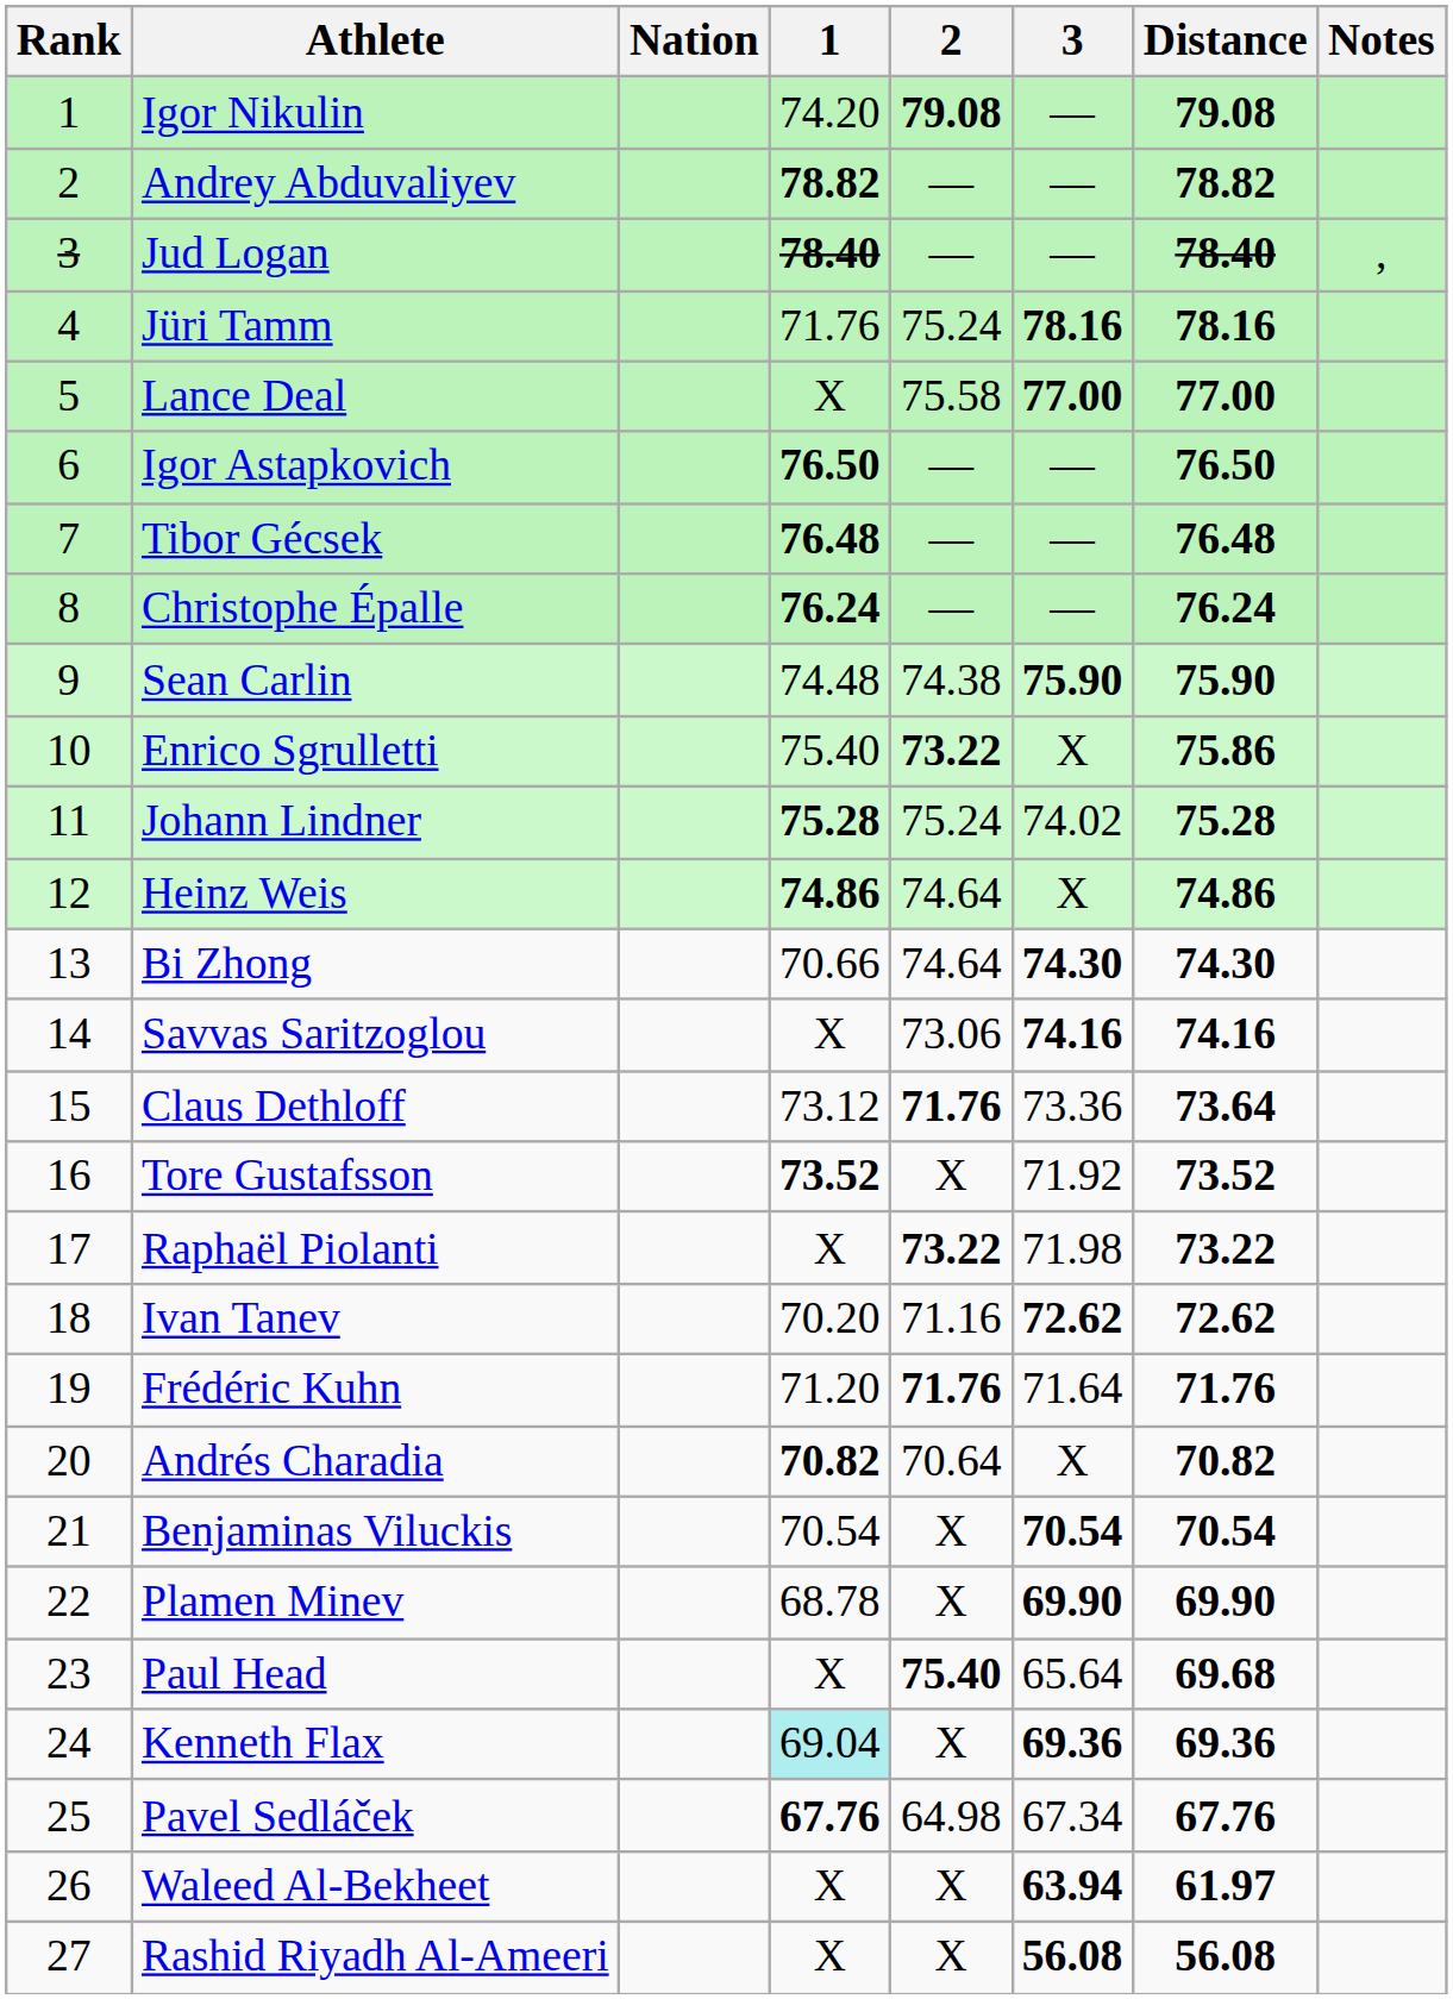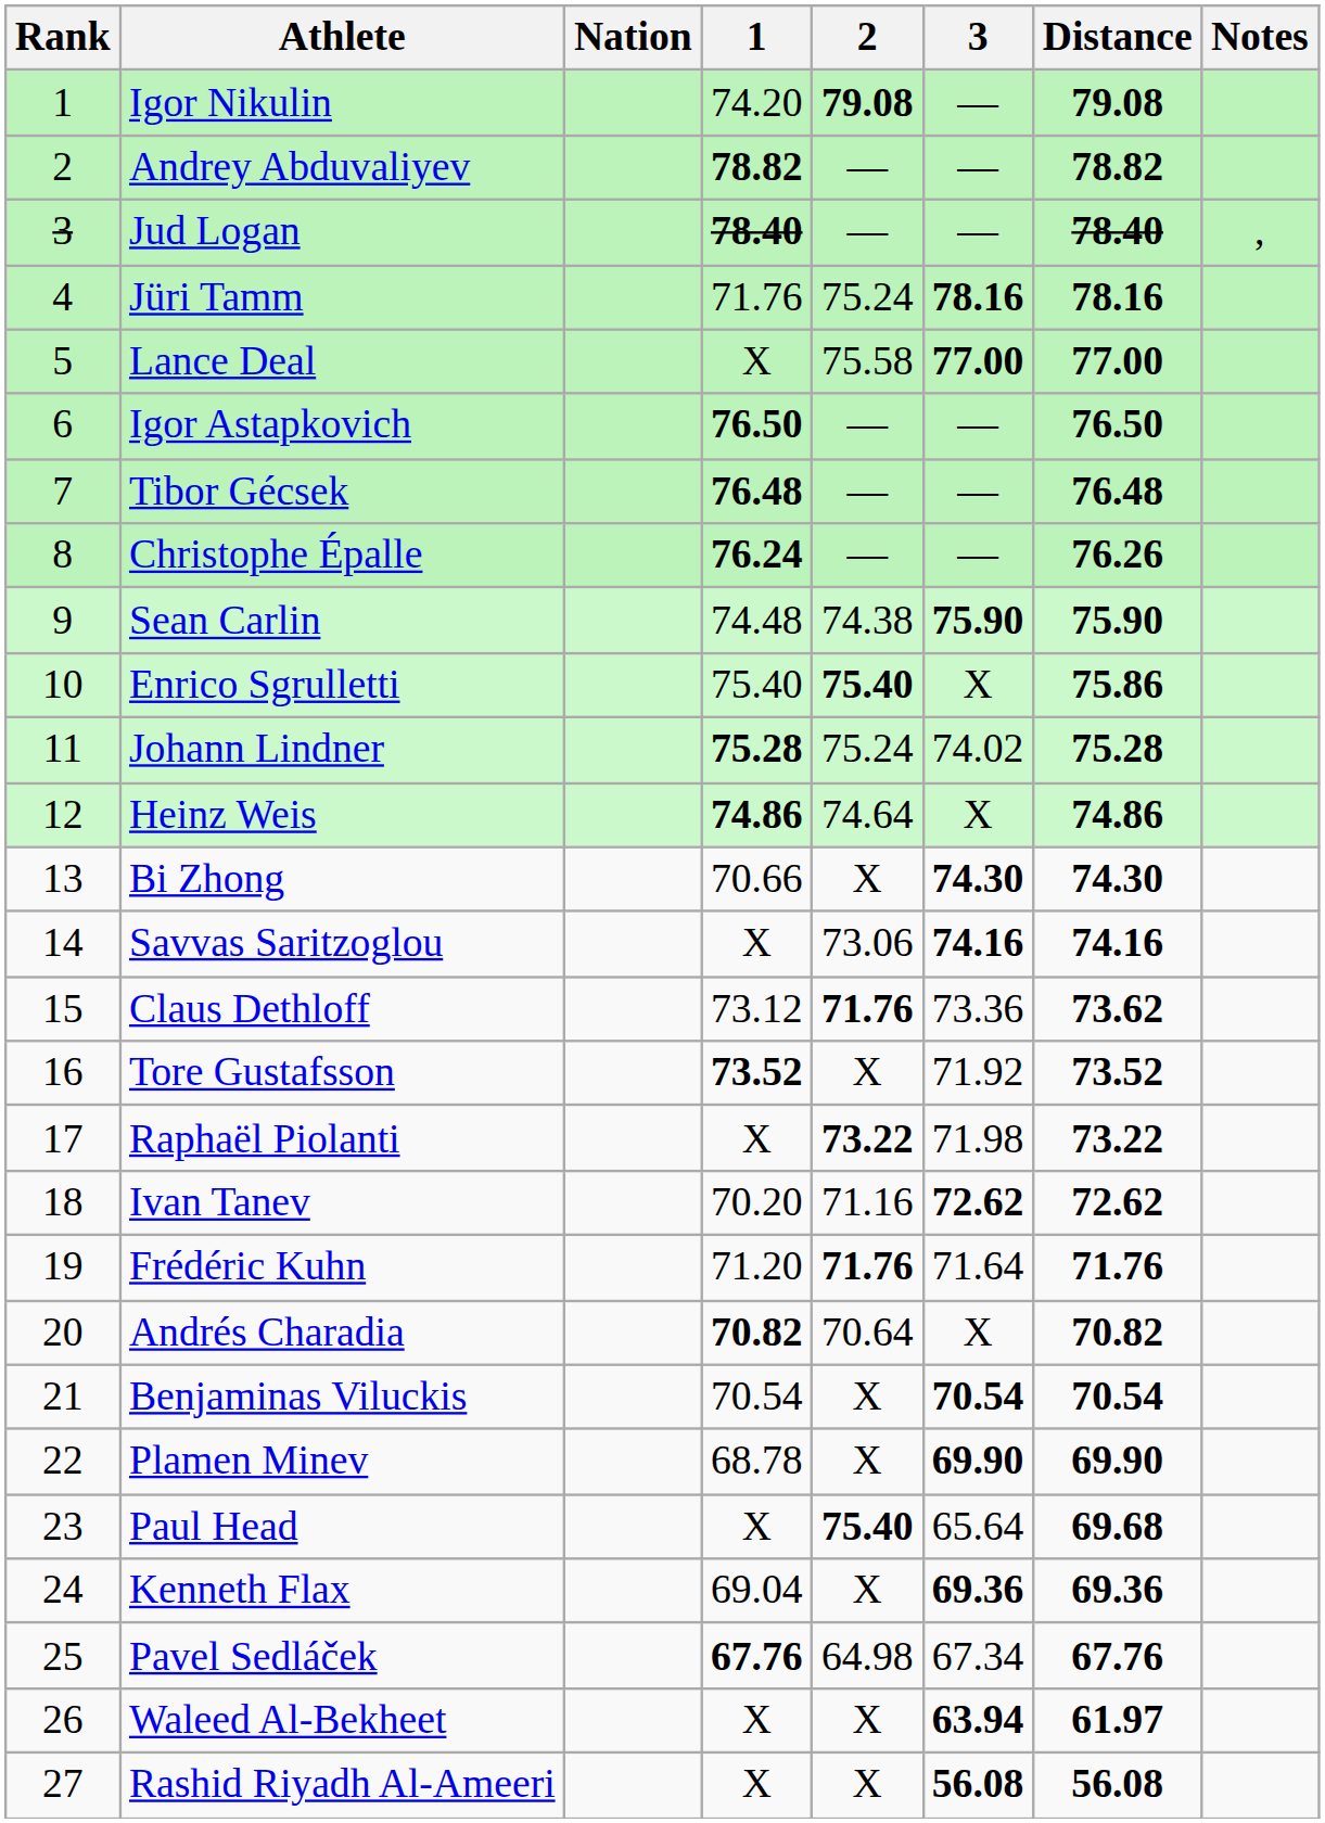 <table class="wikitable sortable" style="text-align:center">
 <tr>
 <th>Rank</th>
 <th>Athlete</th>
 <th>Nation</th>
 <th>1</th>
 <th>2</th>
 <th>3</th>
 <th>Distance</th>
 <th>Notes</th>
 </tr>
 <tr style="background:#bbf3bb;">
 <td>1</td>
 <td align=left><a href='#'>Igor Nikulin</a></td>
 <td align=left></td>
 <td>74.20</td>
 <td><strong>79.08</strong></td>
 <td data-sort-value=76.00>—</td>
 <td><strong>79.08</strong></td>
 <td></td>
 </tr>
 <tr style="background:#bbf3bb;">
 <td>2</td>
 <td align=left><a href='#'>Andrey Abduvaliyev</a></td>
 <td align=left></td>
 <td><strong>78.82</strong></td>
 <td data-sort-value=76.00>—</td>
 <td data-sort-value=76.00>—</td>
 <td><strong>78.82</strong></td>
 <td></td>
 </tr>
 <tr style="background:#bbf3bb;">
 <td><s>3</s></td>
 <td align=left><a href='#'>Jud Logan</a></td>
 <td align=left></td>
 <td><s><strong>78.40</strong></s></td>
 <td data-sort-value=76.00>—</td>
 <td data-sort-value=76.00>—</td>
 <td><s><strong>78.40</strong></s></td>
 <td>, </td>
 </tr>
 <tr style="background:#bbf3bb;">
 <td>4</td>
 <td align=left><a href='#'>Jüri Tamm</a></td>
 <td align=left></td>
 <td>71.76</td>
 <td>75.24</td>
 <td><strong>78.16</strong></td>
 <td><strong>78.16</strong></td>
 <td></td>
 </tr>
 <tr style="background:#bbf3bb;">
 <td>5</td>
 <td align=left><a href='#'>Lance Deal</a></td>
 <td align=left></td>
 <td data-sort-value=1.00>X</td>
 <td>75.58</td>
 <td><strong>77.00</strong></td>
 <td><strong>77.00</strong></td>
 <td></td>
 </tr>
 <tr style="background:#bbf3bb;">
 <td>6</td>
 <td align=left><a href='#'>Igor Astapkovich</a></td>
 <td align=left></td>
 <td><strong>76.50</strong></td>
 <td data-sort-value=76.00>—</td>
 <td data-sort-value=76.00>—</td>
 <td><strong>76.50</strong></td>
 <td></td>
 </tr>
 <tr style="background:#bbf3bb;">
 <td>7</td>
 <td align=left><a href='#'>Tibor Gécsek</a></td>
 <td align=left></td>
 <td><strong>76.48</strong></td>
 <td data-sort-value=76.00>—</td>
 <td data-sort-value=76.00>—</td>
 <td><strong>76.48</strong></td>
 <td></td>
 </tr>
 <tr style="background:#bbf3bb;">
 <td>8</td>
 <td align=left><a href='#'>Christophe Épalle</a></td>
 <td align=left></td>
 <td><strong>76.24</strong></td>
 <td data-sort-value=76.00>—</td>
 <td data-sort-value=76.00>—</td>
-<td><strong>76.24</strong></td>
+<td><strong>76.26</strong></td>
 <td></td>
 </tr>
 <tr style="background:#ccf9cc;">
 <td>9</td>
 <td align=left><a href='#'>Sean Carlin</a></td>
 <td align=left></td>
 <td>74.48</td>
 <td>74.38</td>
 <td><strong>75.90</strong></td>
 <td><strong>75.90</strong></td>
 <td></td>
 </tr>
 <tr style="background:#ccf9cc;">
 <td>10</td>
 <td align=left><a href='#'>Enrico Sgrulletti</a></td>
 <td align=left></td>
 <td>75.40</td>
-<td><strong>73.22</strong></td>
+<td><strong>75.40</strong></td>
 <td data-sort-value=1.00>X</td>
 <td><strong>75.86</strong></td>
 <td></td>
 </tr>
 <tr style="background:#ccf9cc;">
 <td>11</td>
 <td align=left><a href='#'>Johann Lindner</a></td>
 <td align=left></td>
 <td><strong>75.28</strong></td>
 <td>75.24</td>
 <td>74.02</td>
 <td><strong>75.28</strong></td>
 <td></td>
 </tr>
 <tr style="background:#ccf9cc;">
 <td>12</td>
 <td align=left><a href='#'>Heinz Weis</a></td>
 <td align=left></td>
 <td><strong>74.86</strong></td>
 <td>74.64</td>
 <td data-sort-value=1.00>X</td>
 <td><strong>74.86</strong></td>
 <td></td>
 </tr>
 <tr>
 <td>13</td>
 <td align=left><a href='#'>Bi Zhong</a></td>
 <td align=left></td>
 <td>70.66</td>
-<td>74.64</td>
+<td data-sort-value=1.00>X</td>
 <td><strong>74.30</strong></td>
 <td><strong>74.30</strong></td>
 <td></td>
 </tr>
 <tr>
 <td>14</td>
 <td align=left><a href='#'>Savvas Saritzoglou</a></td>
 <td align=left></td>
 <td data-sort-value=1.00>X</td>
 <td>73.06</td>
 <td><strong>74.16</strong></td>
 <td><strong>74.16</strong></td>
 <td></td>
 </tr>
 <tr>
 <td>15</td>
 <td align=left><a href='#'>Claus Dethloff</a></td>
 <td align=left></td>
 <td>73.12</td>
 <td><strong>71.76</strong></td>
 <td>73.36</td>
-<td><strong>73.64</strong></td>
+<td><strong>73.62</strong></td>
 <td></td>
 </tr>
 <tr>
 <td>16</td>
 <td align=left><a href='#'>Tore Gustafsson</a></td>
 <td align=left></td>
 <td><strong>73.52</strong></td>
 <td data-sort-value=1.00>X</td>
 <td>71.92</td>
 <td><strong>73.52</strong></td>
 <td></td>
 </tr>
 <tr>
 <td>17</td>
 <td align=left><a href='#'>Raphaël Piolanti</a></td>
 <td align=left></td>
 <td data-sort-value=1.00>X</td>
 <td><strong>73.22</strong></td>
 <td>71.98</td>
 <td><strong>73.22</strong></td>
 <td></td>
 </tr>
 <tr>
 <td>18</td>
 <td align=left><a href='#'>Ivan Tanev</a></td>
 <td align=left></td>
 <td>70.20</td>
 <td>71.16</td>
 <td><strong>72.62</strong></td>
 <td><strong>72.62</strong></td>
 <td></td>
 </tr>
 <tr>
 <td>19</td>
 <td align=left><a href='#'>Frédéric Kuhn</a></td>
 <td align=left></td>
 <td>71.20</td>
 <td><strong>71.76</strong></td>
 <td>71.64</td>
 <td><strong>71.76</strong></td>
 <td></td>
 </tr>
 <tr>
 <td>20</td>
 <td align=left><a href='#'>Andrés Charadia</a></td>
 <td align=left></td>
 <td><strong>70.82</strong></td>
 <td>70.64</td>
 <td data-sort-value=1.00>X</td>
 <td><strong>70.82</strong></td>
 <td></td>
 </tr>
 <tr>
 <td>21</td>
 <td align=left><a href='#'>Benjaminas Viluckis</a></td>
 <td align=left></td>
 <td>70.54</td>
 <td data-sort-value=1.00>X</td>
 <td><strong>70.54</strong></td>
 <td><strong>70.54</strong></td>
 <td></td>
 </tr>
 <tr>
 <td>22</td>
 <td align=left><a href='#'>Plamen Minev</a></td>
 <td align=left></td>
 <td>68.78</td>
 <td data-sort-value=1.00>X</td>
 <td><strong>69.90</strong></td>
 <td><strong>69.90</strong></td>
 <td></td>
 </tr>
 <tr>
 <td>23</td>
 <td align=left><a href='#'>Paul Head</a></td>
 <td align=left></td>
 <td data-sort-value=1.00>X</td>
 <td><strong>75.40</strong></td>
 <td>65.64</td>
 <td><strong>69.68</strong></td>
 <td></td>
 </tr>
 <tr>
 <td>24</td>
 <td align=left><a href='#'>Kenneth Flax</a></td>
 <td align=left></td>
-<td style="background: paleturquoise;">69.04</td>
+<td>69.04</td>
 <td data-sort-value=1.00>X</td>
 <td><strong>69.36</strong></td>
 <td><strong>69.36</strong></td>
 <td></td>
 </tr>
 <tr>
 <td>25</td>
 <td align=left><a href='#'>Pavel Sedláček</a></td>
 <td align=left></td>
 <td><strong>67.76</strong></td>
 <td>64.98</td>
 <td>67.34</td>
 <td><strong>67.76</strong></td>
 <td></td>
 </tr>
 <tr>
 <td>26</td>
 <td align=left><a href='#'>Waleed Al-Bekheet</a></td>
 <td align=left></td>
 <td data-sort-value=1.00>X</td>
 <td data-sort-value=1.00>X</td>
 <td><strong>63.94</strong></td>
 <td><strong>61.97</strong></td>
 <td></td>
 </tr>
 <tr>
 <td>27</td>
 <td align=left><a href='#'>Rashid Riyadh Al-Ameeri</a></td>
 <td align=left></td>
 <td data-sort-value=1.00>X</td>
 <td data-sort-value=1.00>X</td>
 <td><strong>56.08</strong></td>
 <td><strong>56.08</strong></td>
 <td></td>
 </tr>
 </table>
